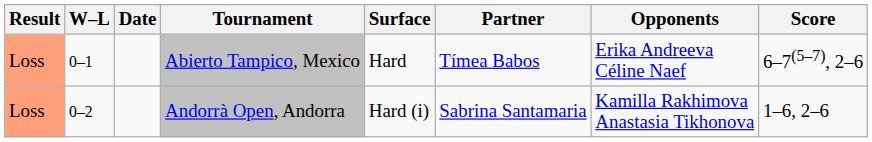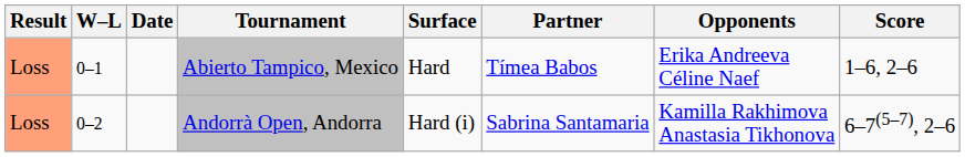 <table class="sortable wikitable">
 <tr>
 <th>Result</th>
 <th class="unsortable">W–L</th>
 <th>Date</th>
 <th>Tournament</th>
 <th>Surface</th>
 <th>Partner</th>
 <th>Opponents</th>
 <th class="unsortable">Score</th>
 </tr>
 <tr>
 <td style="background:#ffa07a;">Loss</td>
 <td><small>0–1</small></td>
 <td><a href='#'></a></td>
 <td bgcolor=silver><a href='#'>Abierto Tampico</a>, Mexico</td>
 <td>Hard</td>
 <td> <a href='#'>Tímea Babos</a></td>
 <td> <a href='#'>Erika Andreeva</a> <br>  <a href='#'>Céline Naef</a></td>
-<td>6–7<sup>(5–7)</sup>, 2–6</td>
+<td>1–6, 2–6</td>
 </tr>
 <tr>
 <td style="background:#ffa07a;">Loss</td>
 <td><small>0–2</small></td>
 <td><a href='#'></a></td>
 <td style="background:silver;"><a href='#'>Andorrà Open</a>, Andorra</td>
 <td>Hard (i)</td>
 <td> <a href='#'>Sabrina Santamaria</a></td>
 <td> <a href='#'>Kamilla Rakhimova</a> <br>  <a href='#'>Anastasia Tikhonova</a></td>
-<td>1–6, 2–6</td>
+<td>6–7<sup>(5–7)</sup>, 2–6</td>
 </tr>
 </table>
